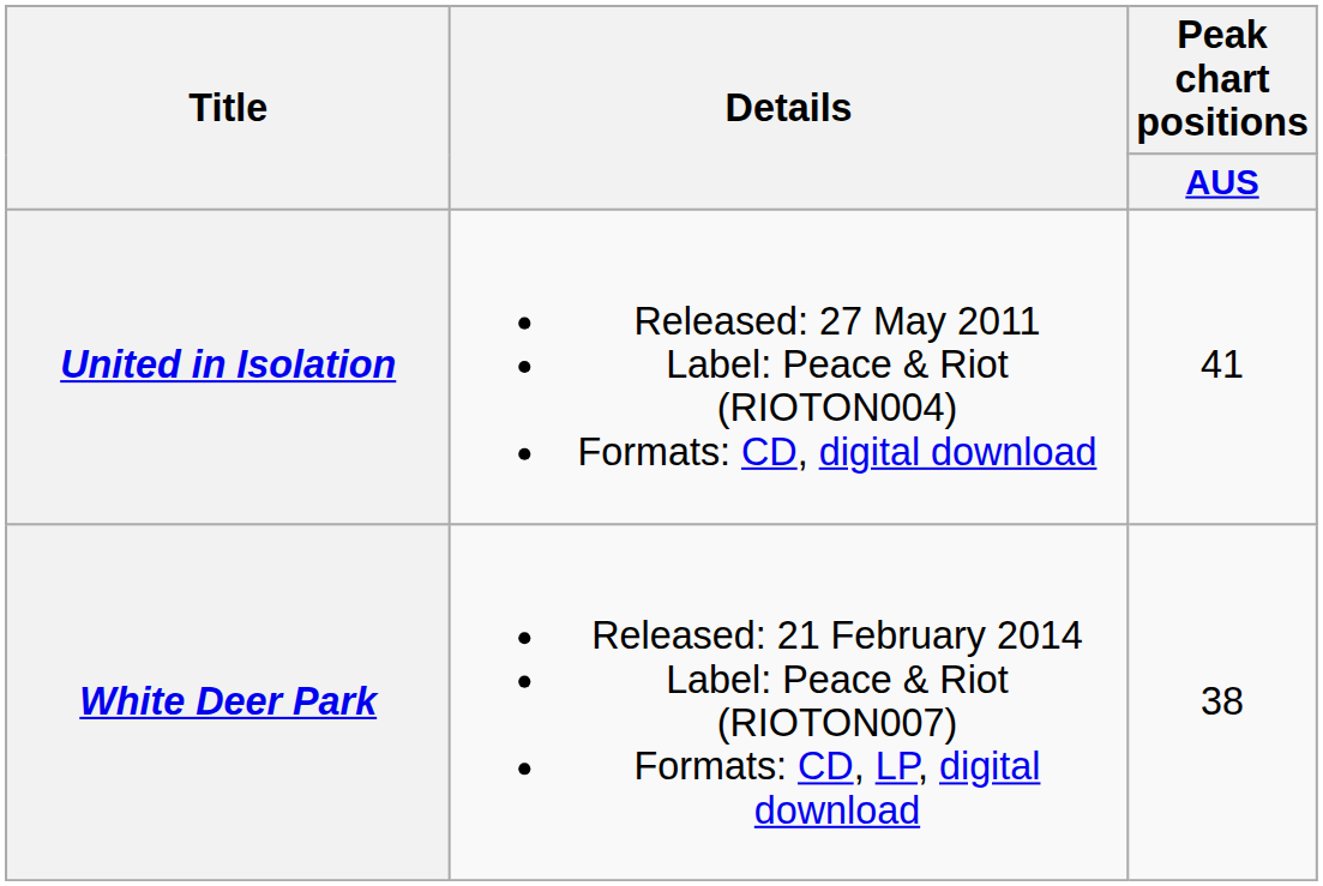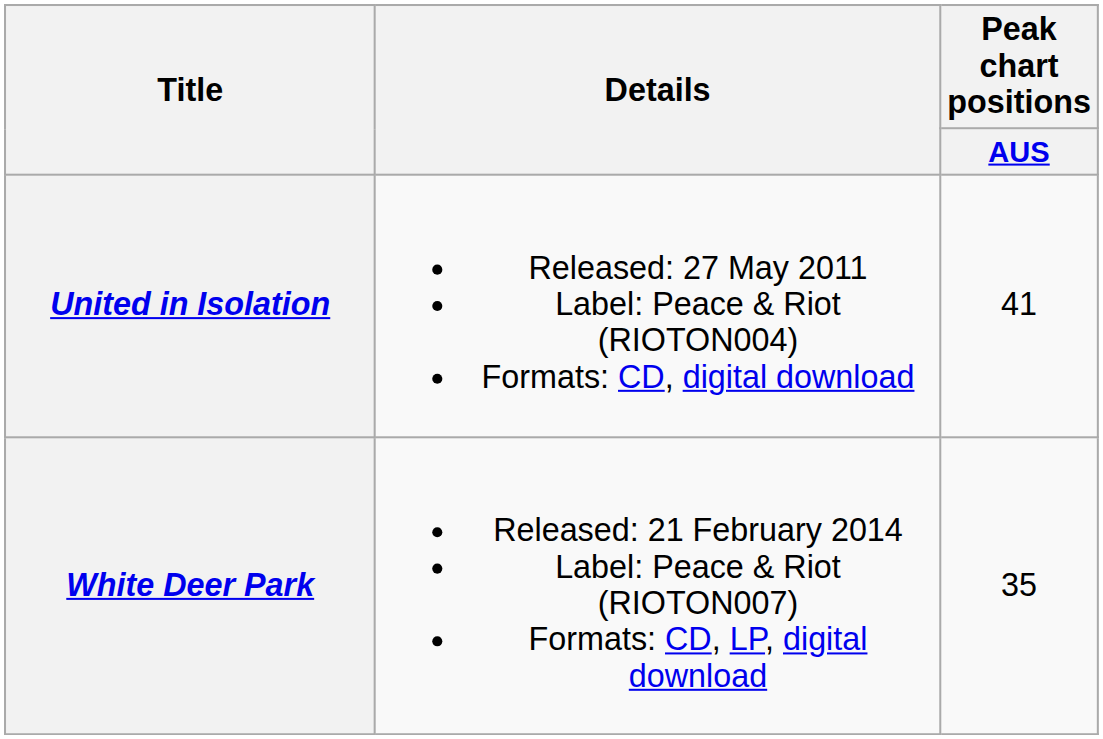 <table class="wikitable plainrowheaders" style="text-align:center;" border="1">
 <tr>
 <th scope="col" rowspan="2" style="width:11em;">Title</th>
 <th scope="col" rowspan="2" style="width:17em;">Details</th>
 <th scope="col" colspan="1">Peak chart positions</th>
 </tr>
 <tr>
 <th scope="col" style="width:3em;font-size:90%;"><a href='#'>AUS</a><br></th>
 </tr>
 <tr>
 <th scope="row"><em><a href='#'>United in Isolation</a></em></th>
 <td><br><ul><li>Released: 27 May 2011</li><li>Label: Peace & Riot (RIOTON004)</li><li>Formats: <a href='#'>CD</a>, <a href='#'>digital download</a></li></ul></td>
 <td>41</td>
 </tr>
 <tr>
 <th scope="row"><em><a href='#'>White Deer Park</a></em></th>
 <td><br><ul><li>Released: 21 February 2014</li><li>Label: Peace & Riot (RIOTON007)</li><li>Formats: <a href='#'>CD</a>, <a href='#'>LP</a>, <a href='#'>digital download</a></li></ul></td>
-<td>38</td>
+<td>35</td>
 </tr>
 </table>
